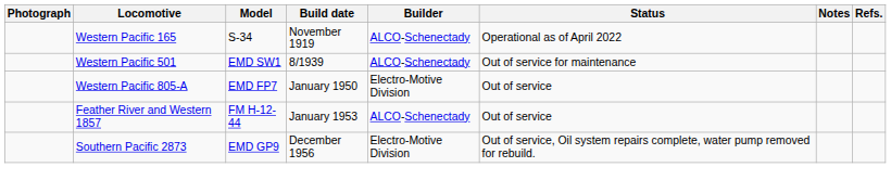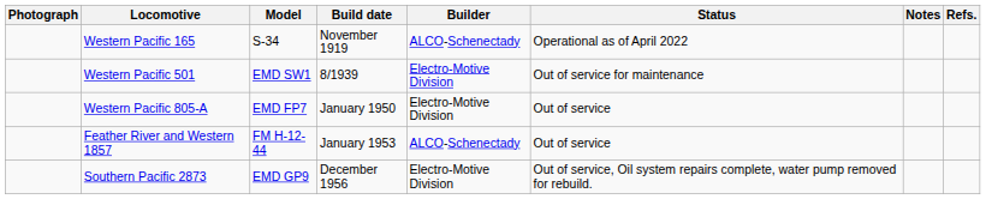 <table class="wikitable">
 <tr>
 <th>Photograph</th>
 <th>Locomotive</th>
 <th>Model</th>
 <th>Build date</th>
 <th>Builder</th>
 <th>Status</th>
 <th>Notes</th>
 <th>Refs.</th>
 </tr>
 <tr>
 <td></td>
 <td><a href='#'>Western Pacific 165</a></td>
 <td>S-34</td>
 <td>November 1919</td>
 <td><a href='#'>ALCO</a>-<a href='#'>Schenectady</a></td>
 <td>Operational as of April 2022</td>
 <td></td>
 <td></td>
 </tr>
 <tr>
 <td></td>
 <td><a href='#'>Western Pacific 501</a></td>
 <td><a href='#'>EMD SW1</a></td>
 <td>8/1939</td>
-<td><a href='#'>ALCO</a>-<a href='#'>Schenectady</a></td>
+<td><a href='#'>Electro-Motive Division</a></td>
 <td>Out of service for maintenance</td>
 <td></td>
 <td></td>
 </tr>
 <tr>
 <td></td>
 <td><a href='#'>Western Pacific 805-A</a></td>
 <td><a href='#'>EMD FP7</a></td>
 <td>January 1950</td>
 <td>Electro-Motive Division</td>
 <td>Out of service</td>
 <td></td>
 <td></td>
 </tr>
 <tr>
 <td></td>
 <td><a href='#'>Feather River and Western 1857</a></td>
 <td><a href='#'>FM H-12-44</a></td>
 <td>January 1953</td>
 <td><a href='#'>ALCO</a>-<a href='#'>Schenectady</a></td>
 <td>Out of service</td>
 <td></td>
 <td></td>
 </tr>
 <tr>
 <td></td>
 <td><a href='#'>Southern Pacific 2873</a></td>
 <td><a href='#'>EMD GP9</a></td>
 <td>December 1956</td>
 <td>Electro-Motive Division</td>
 <td>Out of service, Oil system repairs complete, water pump removed for rebuild.</td>
 <td></td>
 <td></td>
 </tr>
 </table>
